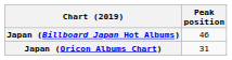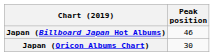 <table class="wikitable plainrowheaders" style="text-align:center">
 <tr>
 <th scope="col">Chart (2019)</th>
 <th scope="col">Peak<br>position</th>
 </tr>
 <tr>
 <th scope="row">Japan (<a href='#'><em>Billboard Japan</em> Hot Albums</a>)</th>
 <td>46</td>
 </tr>
 <tr>
 <th scope="row">Japan (<a href='#'>Oricon Albums Chart</a>)</th>
-<td>31</td>
+<td>30</td>
 </tr>
 </table>
